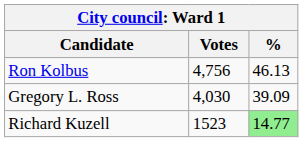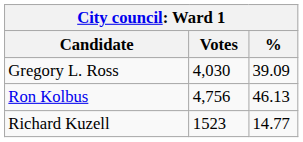 <table class="wikitable">
 <tr>
 <th colspan="3"><a href='#'>City council</a>: Ward 1</th>
 </tr>
 <tr>
 <th style="width: 170px">Candidate</th>
 <th style="width: 50px">Votes</th>
 <th style="width: 40px">%</th>
 </tr>
 <tr>
+<td>Gregory L. Ross</td>
+<td>4,030</td>
+<td>39.09</td>
+</tr>
+<tr>
 <td><a href='#'>Ron Kolbus</a></td>
 <td>4,756</td>
 <td>46.13</td>
 </tr>
 <tr>
-<td>Gregory L. Ross</td>
-<td>4,030</td>
-<td>39.09</td>
-</tr>
-<tr>
 <td>Richard Kuzell</td>
 <td>1523</td>
-<td style="background: lightgreen;">14.77</td>
+<td>14.77</td>
 </tr>
 </table>
